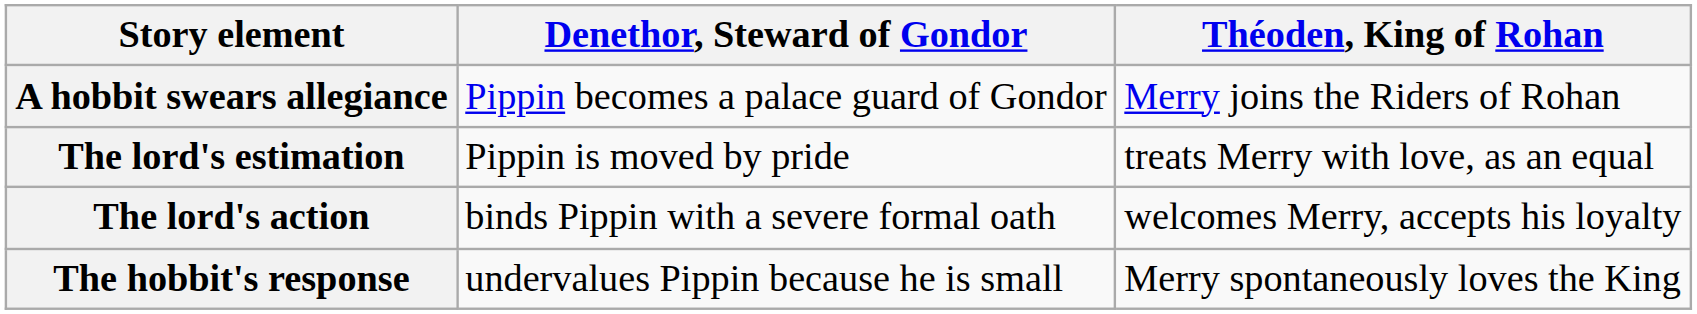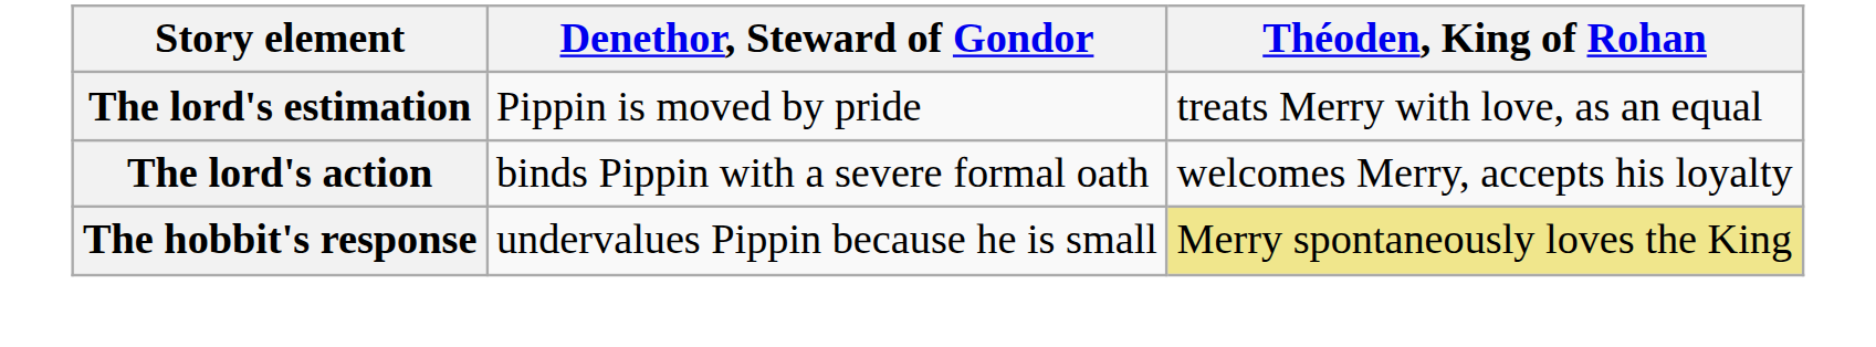 <table class="wikitable" style="margin: 1em auto;">
 <tr>
 <th>Story element</th>
 <th><a href='#'>Denethor</a>, Steward of <a href='#'>Gondor</a></th>
 <th><a href='#'>Théoden</a>, King of <a href='#'>Rohan</a></th>
-</tr>
-<tr>
-<th>A hobbit swears allegiance</th>
-<td><a href='#'>Pippin</a> becomes a palace guard of Gondor</td>
-<td><a href='#'>Merry</a> joins the Riders of Rohan</td>
 </tr>
 <tr>
 <th>The lord's estimation</th>
 <td>Pippin is moved by pride</td>
 <td>treats Merry with love, as an equal</td>
 </tr>
 <tr>
 <th>The lord's action</th>
 <td>binds Pippin with a severe formal oath</td>
 <td>welcomes Merry, accepts his loyalty</td>
 </tr>
 <tr>
 <th>The hobbit's response</th>
 <td>undervalues Pippin because he is small</td>
-<td>Merry spontaneously loves the King</td>
+<td style="background: khaki;">Merry spontaneously loves the King</td>
 </tr>
 </table>
